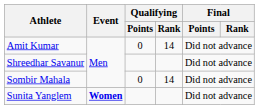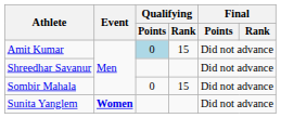 <table class=wikitable style="text-align:center; font-size:90%">
 <tr>
 <th rowspan=2>Athlete</th>
 <th rowspan=2>Event</th>
 <th colspan=2>Qualifying</th>
 <th colspan=2>Final</th>
 </tr>
 <tr style="font-size:95%">
 <th>Points</th>
 <th>Rank</th>
 <th>Points</th>
 <th>Rank</th>
 </tr>
 <tr>
 <td align=left><a href='#'>Amit Kumar</a></td>
 <td align=left rowspan=3><a href='#'>Men</a></td>
-<td>0</td>
-<td>14</td>
+<td style="background: lightblue;">0</td>
+<td>15</td>
 <td colspan=2>Did not advance</td>
 </tr>
 <tr>
 <td align=left><a href='#'>Shreedhar Savanur</a></td>
 <td></td>
 <td></td>
 <td colspan=2>Did not advance</td>
 </tr>
 <tr>
 <td align=left><a href='#'>Sombir Mahala</a></td>
 <td>0</td>
-<td>14</td>
+<td>15</td>
 <td colspan=2>Did not advance</td>
 </tr>
 <tr>
 <td align=left><a href='#'>Sunita Yanglem</a></td>
 <td align=left><strong><a href='#'>Women</a></strong></td>
 <td></td>
 <td></td>
 <td colspan=2>Did not advance</td>
 </tr>
 </table>
